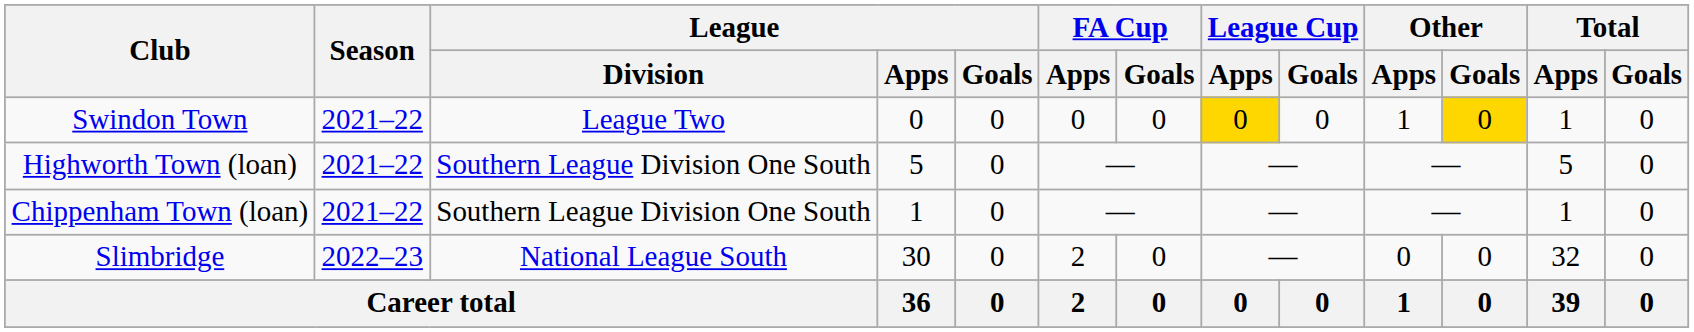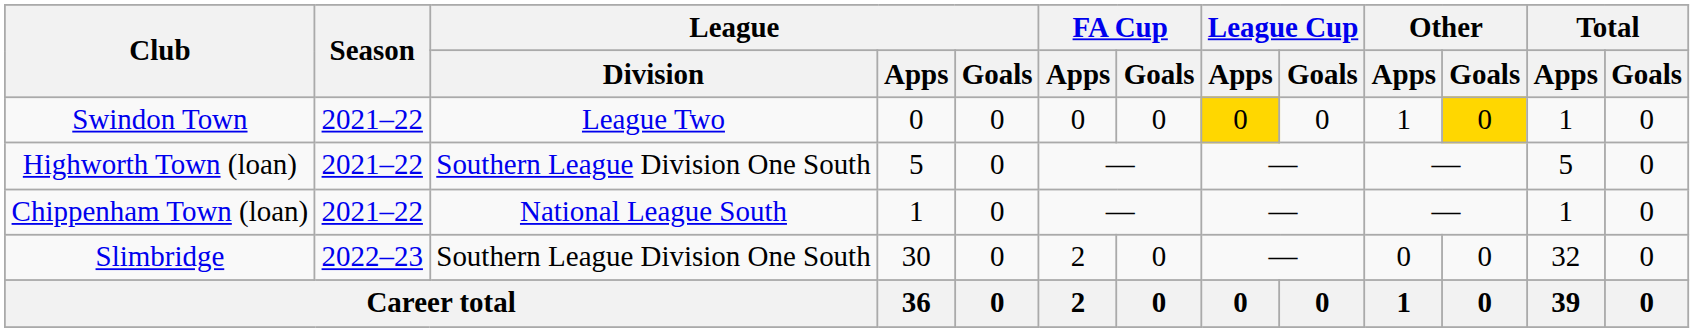 <table class="wikitable" style="text-align:center">
 <tr>
 <th rowspan="2">Club</th>
 <th rowspan="2">Season</th>
 <th colspan="3">League</th>
 <th colspan="2"><a href='#'>FA Cup</a></th>
 <th colspan="2"><a href='#'>League Cup</a></th>
 <th colspan="2">Other</th>
 <th colspan="2">Total</th>
 </tr>
 <tr>
 <th>Division</th>
 <th>Apps</th>
 <th>Goals</th>
 <th>Apps</th>
 <th>Goals</th>
 <th>Apps</th>
 <th>Goals</th>
 <th>Apps</th>
 <th>Goals</th>
 <th>Apps</th>
 <th>Goals</th>
 </tr>
 <tr>
 <td><a href='#'>Swindon Town</a></td>
 <td><a href='#'>2021–22</a></td>
 <td><a href='#'>League Two</a></td>
 <td>0</td>
 <td>0</td>
 <td>0</td>
 <td>0</td>
 <td style="background: gold;">0</td>
 <td>0</td>
 <td>1</td>
 <td style="background: gold;">0</td>
 <td>1</td>
 <td>0</td>
 </tr>
 <tr>
 <td><a href='#'>Highworth Town</a> (loan)</td>
 <td><a href='#'>2021–22</a></td>
 <td><a href='#'>Southern League</a> Division One South</td>
 <td>5</td>
 <td>0</td>
 <td colspan="2">—</td>
 <td colspan="2">—</td>
 <td colspan="2">—</td>
 <td>5</td>
 <td>0</td>
 </tr>
 <tr>
 <td><a href='#'>Chippenham Town</a> (loan)</td>
 <td><a href='#'>2021–22</a></td>
-<td>Southern League Division One South</td>
+<td><a href='#'>National League South</a></td>
 <td>1</td>
 <td>0</td>
 <td colspan="2">—</td>
 <td colspan="2">—</td>
 <td colspan="2">—</td>
 <td>1</td>
 <td>0</td>
 </tr>
 <tr>
 <td><a href='#'>Slimbridge</a></td>
 <td><a href='#'>2022–23</a></td>
-<td><a href='#'>National League South</a></td>
+<td>Southern League Division One South</td>
 <td>30</td>
 <td>0</td>
 <td>2</td>
 <td>0</td>
 <td colspan="2">—</td>
 <td>0</td>
 <td>0</td>
 <td>32</td>
 <td>0</td>
 </tr>
 <tr>
 <th colspan=3>Career total</th>
 <th>36</th>
 <th>0</th>
 <th>2</th>
 <th>0</th>
 <th>0</th>
 <th>0</th>
 <th>1</th>
 <th>0</th>
 <th>39</th>
 <th>0</th>
 </tr>
 </table>
